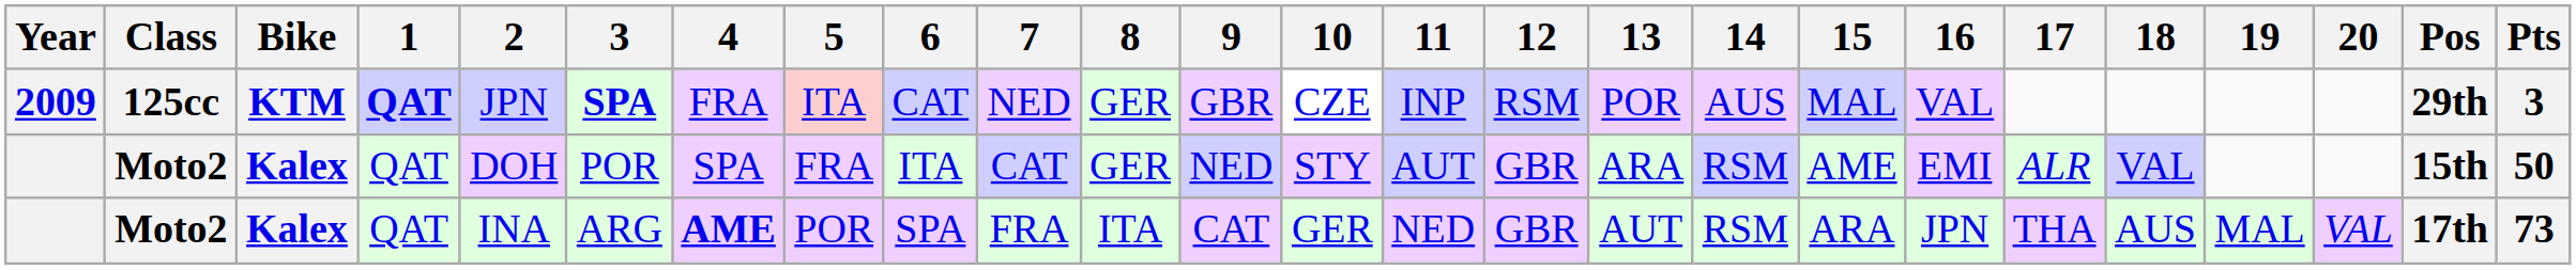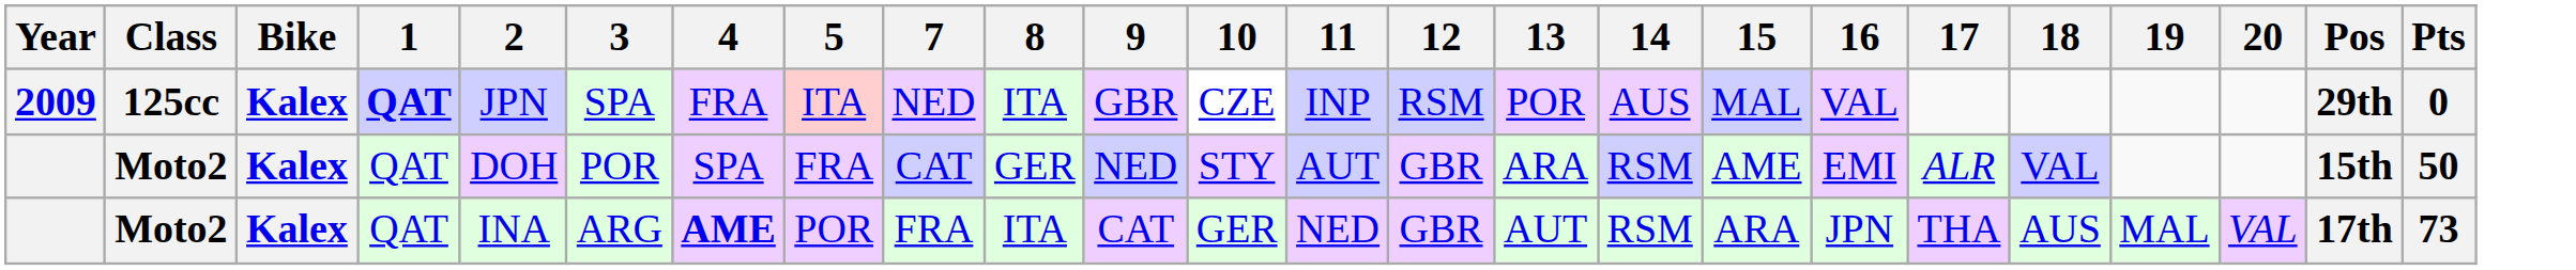 <table class="wikitable" style="text-align:center">
 <tr>
 <th>Year</th>
 <th>Class</th>
 <th>Bike</th>
 <th>1</th>
 <th>2</th>
 <th>3</th>
 <th>4</th>
 <th>5</th>
-<th>6</th>
 <th>7</th>
 <th>8</th>
 <th>9</th>
 <th>10</th>
 <th>11</th>
 <th>12</th>
 <th>13</th>
 <th>14</th>
 <th>15</th>
 <th>16</th>
 <th>17</th>
 <th>18</th>
 <th>19</th>
 <th>20</th>
 <th>Pos</th>
 <th>Pts</th>
 </tr>
 <tr>
 <th><a href='#'>2009</a></th>
 <th>125cc</th>
-<th><a href='#'>KTM</a></th>
+<th align="left"><a href='#'>Kalex</a></th>
 <td style="background:#cfcfff;"><strong><a href='#'>QAT</a><br></strong></td>
 <td style="background:#cfcfff;"><a href='#'>JPN</a><br></td>
-<td style="background:#dfffdf;"><strong><a href='#'>SPA</a><br></strong></td>
+<td style="background:#dfffdf;"><a href='#'>SPA</a><br></td>
 <td style="background:#EFCFFF;"><a href='#'>FRA</a><br></td>
 <td style="background:#FFCFCF;"><a href='#'>ITA</a><br></td>
-<td style="background:#cfcfff;"><a href='#'>CAT</a><br></td>
 <td style="background:#EFCFFF;"><a href='#'>NED</a><br></td>
-<td style="background:#dfffdf;"><a href='#'>GER</a><br></td>
+<td style="background:#dfffdf;"><a href='#'>ITA</a><br></td>
 <td style="background:#EFCFFF;"><a href='#'>GBR</a><br></td>
 <td style="background:#FFFFFF;"><a href='#'>CZE</a><br></td>
 <td style="background:#cfcfff;"><a href='#'>INP</a><br></td>
 <td style="background:#cfcfff;"><a href='#'>RSM</a><br></td>
 <td style="background:#EFCFFF;"><a href='#'>POR</a><br></td>
 <td style="background:#EFCFFF;"><a href='#'>AUS</a><br></td>
 <td style="background:#cfcfff;"><a href='#'>MAL</a><br></td>
 <td style="background:#EFCFFF;"><a href='#'>VAL</a><br></td>
 <td></td>
 <td></td>
 <td></td>
 <td></td>
 <th>29th</th>
-<th>3</th>
+<th>0</th>
 </tr>
 <tr>
 <th></th>
 <th>Moto2</th>
 <th><a href='#'>Kalex</a></th>
 <td style="background:#dfffdf;"><a href='#'>QAT</a><br></td>
 <td style="background:#efcfff;"><a href='#'>DOH</a><br></td>
 <td style="background:#dfffdf;"><a href='#'>POR</a><br></td>
 <td style="background:#efcfff;"><a href='#'>SPA</a><br></td>
 <td style="background:#efcfff;"><a href='#'>FRA</a><br></td>
-<td style="background:#dfffdf;"><a href='#'>ITA</a><br></td>
 <td style="background:#cfcfff;"><a href='#'>CAT</a><br></td>
 <td style="background:#dfffdf;"><a href='#'>GER</a><br></td>
 <td style="background:#cfcfff;"><a href='#'>NED</a><br></td>
 <td style="background:#efcfff;"><a href='#'>STY</a><br></td>
 <td style="background:#cfcfff;"><a href='#'>AUT</a><br></td>
 <td style="background:#efcfff;"><a href='#'>GBR</a><br></td>
 <td style="background:#dfffdf;"><a href='#'>ARA</a><br></td>
 <td style="background:#cfcfff;"><a href='#'>RSM</a><br></td>
 <td style="background:#dfffdf;"><a href='#'>AME</a><br></td>
 <td style="background:#efcfff;"><a href='#'>EMI</a><br></td>
 <td style="background:#dfffdf;"><em><a href='#'>ALR</a></em><br></td>
 <td style="background:#cfcfff;"><a href='#'>VAL</a><br></td>
 <td></td>
 <td></td>
 <th>15th</th>
 <th>50</th>
 </tr>
 <tr>
 <th align="left"></th>
 <th align="left">Moto2</th>
 <th align="left"><a href='#'>Kalex</a></th>
 <td style="background:#dfffdf;"><a href='#'>QAT</a><br></td>
 <td style="background:#dfffdf;"><a href='#'>INA</a><br></td>
 <td style="background:#dfffdf;"><a href='#'>ARG</a><br></td>
 <td style="background:#efcfff;"><strong><a href='#'>AME</a></strong><br></td>
 <td style="background:#efcfff;"><a href='#'>POR</a><br></td>
-<td style="background:#efcfff;"><a href='#'>SPA</a><br></td>
 <td style="background:#dfffdf;"><a href='#'>FRA</a><br></td>
 <td style="background:#dfffdf;"><a href='#'>ITA</a><br></td>
 <td style="background:#efcfff;"><a href='#'>CAT</a><br></td>
 <td style="background:#dfffdf;"><a href='#'>GER</a><br></td>
 <td style="background:#efcfff;"><a href='#'>NED</a><br></td>
 <td style="background:#efcfff;"><a href='#'>GBR</a><br></td>
 <td style="background:#dfffdf;"><a href='#'>AUT</a><br></td>
 <td style="background:#dfffdf;"><a href='#'>RSM</a><br></td>
 <td style="background:#dfffdf;"><a href='#'>ARA</a><br></td>
 <td style="background:#dfffdf;"><a href='#'>JPN</a><br></td>
 <td style="background:#efcfff;"><a href='#'>THA</a><br></td>
 <td style="background:#dfffdf;"><a href='#'>AUS</a><br></td>
 <td style="background:#dfffdf;"><a href='#'>MAL</a><br></td>
 <td style="background:#efcfff;"><em><a href='#'>VAL</a></em><br></td>
 <th>17th</th>
 <th>73</th>
 </tr>
 </table>
